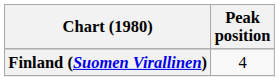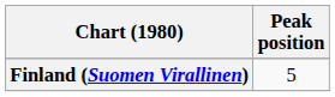 <table class="wikitable sortable plainrowheaders" style="text-align:center">
 <tr>
 <th scope="col">Chart (1980)</th>
 <th scope="col">Peak<br>position</th>
 </tr>
 <tr>
 </tr>
 <tr>
 </tr>
 <tr>
 <th scope=row>Finland (<a href='#'><em>Suomen Virallinen</em></a>)</th>
-<td align="center">4</td>
+<td align="center">5</td>
 </tr>
 <tr>
 </tr>
 <tr>
 </tr>
 <tr>
 </tr>
 <tr>
 </tr>
 <tr>
 </tr>
 </table>
